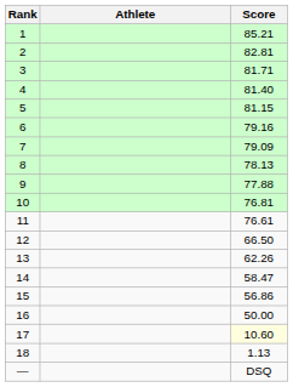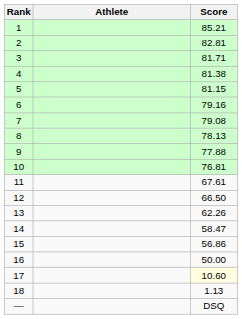 <table class=wikitable style="text-align:center">
 <tr>
 <th width=40>Rank</th>
 <th width=250>Athlete</th>
 <th width=70>Score</th>
 </tr>
 <tr bgcolor=ccffcc>
 <td>1</td>
 <td align=left></td>
 <td>85.21</td>
 </tr>
 <tr bgcolor=ccffcc>
 <td>2</td>
 <td align=left></td>
 <td>82.81</td>
 </tr>
 <tr bgcolor=ccffcc>
 <td>3</td>
 <td align=left></td>
 <td>81.71</td>
 </tr>
 <tr bgcolor=ccffcc>
 <td>4</td>
 <td align=left></td>
-<td>81.40</td>
+<td>81.38</td>
 </tr>
 <tr bgcolor=ccffcc>
 <td>5</td>
 <td align=left></td>
 <td>81.15</td>
 </tr>
 <tr bgcolor=ccffcc>
 <td>6</td>
 <td align=left></td>
 <td>79.16</td>
 </tr>
 <tr bgcolor=ccffcc>
 <td>7</td>
 <td align=left></td>
-<td>79.09</td>
+<td>79.08</td>
 </tr>
 <tr bgcolor=ccffcc>
 <td>8</td>
 <td align=left></td>
 <td>78.13</td>
 </tr>
 <tr bgcolor=ccffcc>
 <td>9</td>
 <td align=left></td>
 <td>77.88</td>
 </tr>
 <tr bgcolor=ccffcc>
 <td>10</td>
 <td align=left></td>
 <td>76.81</td>
 </tr>
 <tr>
 <td>11</td>
 <td align=left></td>
-<td>76.61</td>
+<td>67.61</td>
 </tr>
 <tr>
 <td>12</td>
 <td align=left></td>
 <td>66.50</td>
 </tr>
 <tr>
 <td>13</td>
 <td align=left></td>
 <td>62.26</td>
 </tr>
 <tr>
 <td>14</td>
 <td align=left></td>
 <td>58.47</td>
 </tr>
 <tr>
 <td>15</td>
 <td align=left></td>
 <td>56.86</td>
 </tr>
 <tr>
 <td>16</td>
 <td align=left></td>
 <td>50.00</td>
 </tr>
 <tr>
 <td>17</td>
 <td align=left></td>
 <td style="background: lightyellow;">10.60</td>
 </tr>
 <tr>
 <td>18</td>
 <td align=left></td>
 <td>1.13</td>
 </tr>
 <tr>
 <td>—</td>
 <td align=left></td>
 <td>DSQ</td>
 </tr>
 </table>
